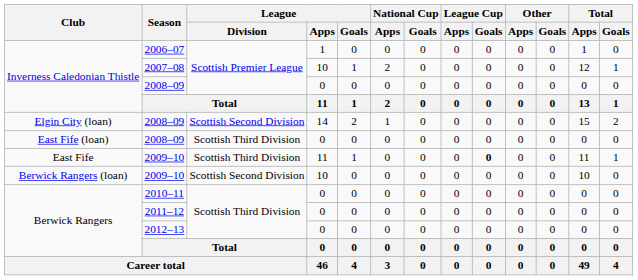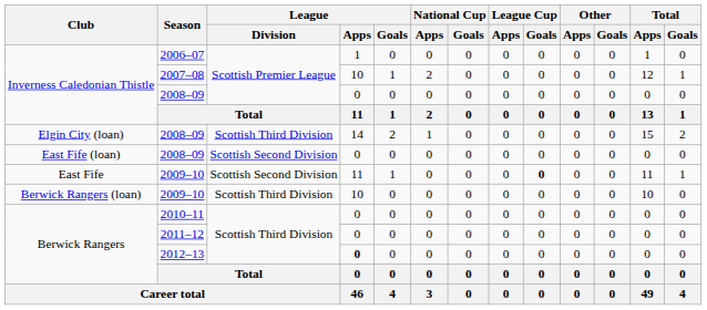 <table class="wikitable" style="text-align:center">
 <tr>
 <th rowspan="2">Club</th>
 <th rowspan="2">Season</th>
 <th colspan="3">League</th>
 <th colspan="2">National Cup</th>
 <th colspan="2">League Cup</th>
 <th colspan="2">Other</th>
 <th colspan="2">Total</th>
 </tr>
 <tr>
 <th>Division</th>
 <th>Apps</th>
 <th>Goals</th>
 <th>Apps</th>
 <th>Goals</th>
 <th>Apps</th>
 <th>Goals</th>
 <th>Apps</th>
 <th>Goals</th>
 <th>Apps</th>
 <th>Goals</th>
 </tr>
 <tr>
 <td rowspan="4"><a href='#'>Inverness Caledonian Thistle</a></td>
 <td><a href='#'>2006–07</a></td>
 <td rowspan="3"><a href='#'>Scottish Premier League</a></td>
 <td>1</td>
 <td>0</td>
 <td>0</td>
 <td>0</td>
 <td>0</td>
 <td>0</td>
 <td>0</td>
 <td>0</td>
 <td>1</td>
 <td>0</td>
 </tr>
 <tr>
 <td><a href='#'>2007–08</a></td>
 <td>10</td>
 <td>1</td>
 <td>2</td>
 <td>0</td>
 <td>0</td>
 <td>0</td>
 <td>0</td>
 <td>0</td>
 <td>12</td>
 <td>1</td>
 </tr>
 <tr>
 <td><a href='#'>2008–09</a></td>
 <td>0</td>
 <td>0</td>
 <td>0</td>
 <td>0</td>
 <td>0</td>
 <td>0</td>
 <td>0</td>
 <td>0</td>
 <td>0</td>
 <td>0</td>
 </tr>
 <tr>
 <th colspan="2">Total</th>
 <th>11</th>
 <th>1</th>
 <th>2</th>
 <th>0</th>
 <th>0</th>
 <th>0</th>
 <th>0</th>
 <th>0</th>
 <th>13</th>
 <th>1</th>
 </tr>
 <tr>
 <td><a href='#'>Elgin City</a> (loan)</td>
 <td><a href='#'>2008–09</a></td>
-<td><a href='#'>Scottish Second Division</a></td>
+<td><a href='#'>Scottish Third Division</a></td>
 <td>14</td>
 <td>2</td>
 <td>1</td>
 <td>0</td>
 <td>0</td>
 <td>0</td>
 <td>0</td>
 <td>0</td>
 <td>15</td>
 <td>2</td>
 </tr>
 <tr>
 <td><a href='#'>East Fife</a> (loan)</td>
 <td><a href='#'>2008–09</a></td>
-<td>Scottish Third Division</td>
+<td><a href='#'>Scottish Second Division</a></td>
 <td>0</td>
 <td>0</td>
 <td>0</td>
 <td>0</td>
 <td>0</td>
 <td>0</td>
 <td>0</td>
 <td>0</td>
 <td>0</td>
 <td>0</td>
 </tr>
 <tr>
 <td>East Fife</td>
 <td><a href='#'>2009–10</a></td>
-<td>Scottish Third Division</td>
+<td>Scottish Second Division</td>
 <td>11</td>
 <td>1</td>
 <td>0</td>
 <td>0</td>
 <td>0</td>
 <td><strong>0</strong></td>
 <td>0</td>
 <td>0</td>
 <td>11</td>
 <td>1</td>
 </tr>
 <tr>
 <td><a href='#'>Berwick Rangers</a> (loan)</td>
 <td><a href='#'>2009–10</a></td>
-<td>Scottish Second Division</td>
+<td>Scottish Third Division</td>
 <td>10</td>
 <td>0</td>
 <td>0</td>
 <td>0</td>
 <td>0</td>
 <td>0</td>
 <td>0</td>
 <td>0</td>
 <td>10</td>
 <td>0</td>
 </tr>
 <tr>
 <td rowspan="4">Berwick Rangers</td>
 <td><a href='#'>2010–11</a></td>
 <td rowspan="3">Scottish Third Division</td>
 <td>0</td>
 <td>0</td>
 <td>0</td>
 <td>0</td>
 <td>0</td>
 <td>0</td>
 <td>0</td>
 <td>0</td>
 <td>0</td>
 <td>0</td>
 </tr>
 <tr>
 <td><a href='#'>2011–12</a></td>
 <td>0</td>
 <td>0</td>
 <td>0</td>
 <td>0</td>
 <td>0</td>
 <td>0</td>
 <td>0</td>
 <td>0</td>
 <td>0</td>
 <td>0</td>
 </tr>
 <tr>
 <td><a href='#'>2012–13</a></td>
-<td>0</td>
+<td><strong>0</strong></td>
 <td>0</td>
 <td>0</td>
 <td>0</td>
 <td>0</td>
 <td>0</td>
 <td>0</td>
 <td>0</td>
 <td>0</td>
 <td>0</td>
 </tr>
 <tr>
 <th colspan="2">Total</th>
 <th>0</th>
 <th>0</th>
 <th>0</th>
 <th>0</th>
 <th>0</th>
 <th>0</th>
 <th>0</th>
 <th>0</th>
 <th>0</th>
 <th>0</th>
 </tr>
 <tr>
 <th colspan="3">Career total</th>
 <th>46</th>
 <th>4</th>
 <th>3</th>
 <th>0</th>
 <th>0</th>
 <th>0</th>
 <th>0</th>
 <th>0</th>
 <th>49</th>
 <th>4</th>
 </tr>
 </table>
